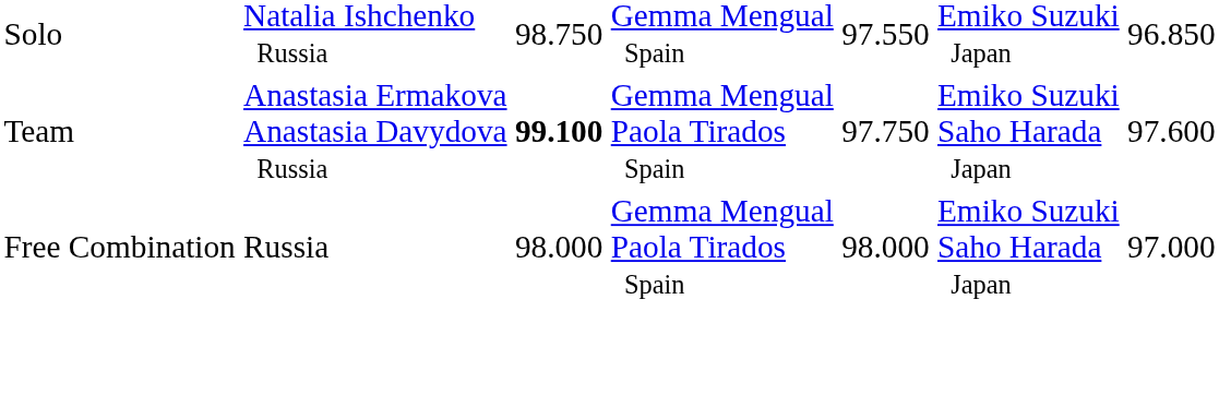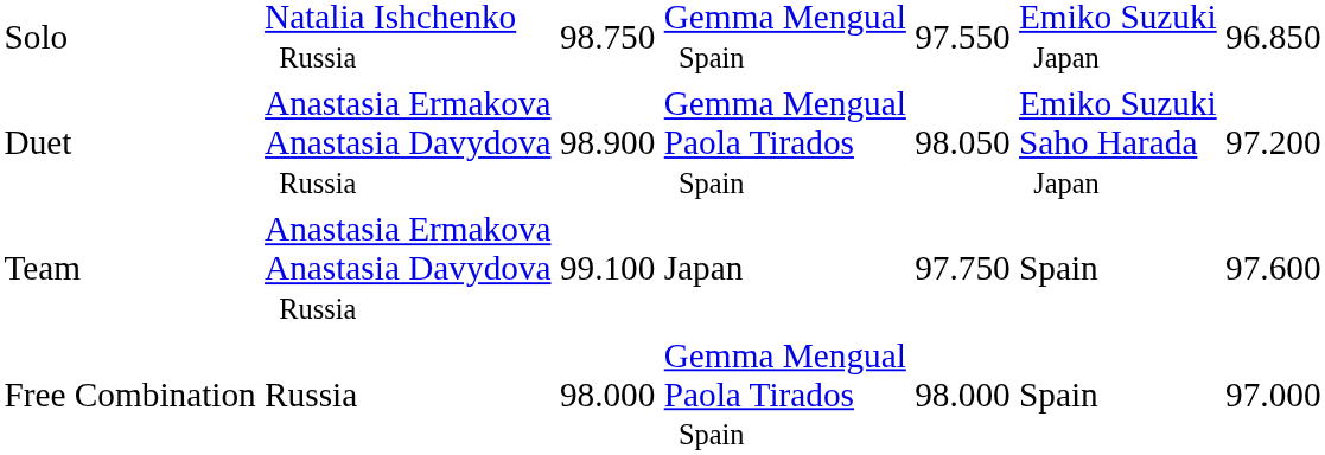 <table>
 <tr>
 <td>Solo</td>
 <td><a href='#'>Natalia Ishchenko</a> <small><br>   Russia </small></td>
 <td>98.750</td>
 <td><a href='#'>Gemma Mengual</a> <small><br>   Spain </small></td>
 <td>97.550</td>
 <td><a href='#'>Emiko Suzuki</a> <small><br>   Japan </small></td>
 <td>96.850</td>
 </tr>
 <tr>
+<td>Duet</td>
+<td><a href='#'>Anastasia Ermakova</a> <br> <a href='#'>Anastasia Davydova</a> <small><br>   Russia </small></td>
+<td>98.900</td>
+<td><a href='#'>Gemma Mengual</a> <br> <a href='#'>Paola Tirados</a> <small><br>   Spain </small></td>
+<td>98.050</td>
+<td><a href='#'>Emiko Suzuki</a> <br> <a href='#'>Saho Harada</a> <small><br>   Japan </small></td>
+<td>97.200</td>
+</tr>
+<tr>
 <td>Team</td>
 <td><a href='#'>Anastasia Ermakova</a> <br> <a href='#'>Anastasia Davydova</a> <small><br>   Russia </small></td>
-<td><strong>99.100</strong></td>
-<td><a href='#'>Gemma Mengual</a> <br> <a href='#'>Paola Tirados</a> <small><br>   Spain </small></td>
+<td>99.100</td>
+<td> Japan </td>
 <td>97.750</td>
-<td><a href='#'>Emiko Suzuki</a> <br> <a href='#'>Saho Harada</a> <small><br>   Japan </small></td>
+<td> Spain </td>
 <td>97.600</td>
 </tr>
 <tr>
 <td>Free Combination</td>
 <td> Russia </td>
 <td>98.000</td>
 <td><a href='#'>Gemma Mengual</a> <br> <a href='#'>Paola Tirados</a> <small><br>   Spain </small></td>
 <td>98.000</td>
-<td><a href='#'>Emiko Suzuki</a> <br> <a href='#'>Saho Harada</a> <small><br>   Japan </small></td>
+<td> Spain </td>
 <td>97.000</td>
 </tr>
 <tr>
 </tr>
 </table>
